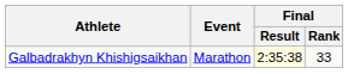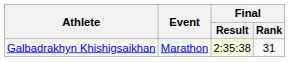 <table class="wikitable" style="font-size:90%">
 <tr>
 <th rowspan="2">Athlete</th>
 <th rowspan="2">Event</th>
 <th colspan="2">Final</th>
 </tr>
 <tr style="font-size:95%">
 <th>Result</th>
 <th>Rank</th>
 </tr>
 <tr align=center>
 <td align=left><a href='#'>Galbadrakhyn Khishigsaikhan</a></td>
 <td align=left><a href='#'>Marathon</a></td>
 <td style="background: lightyellow;">2:35:38 </td>
-<td>33</td>
+<td>31</td>
 </tr>
 </table>
